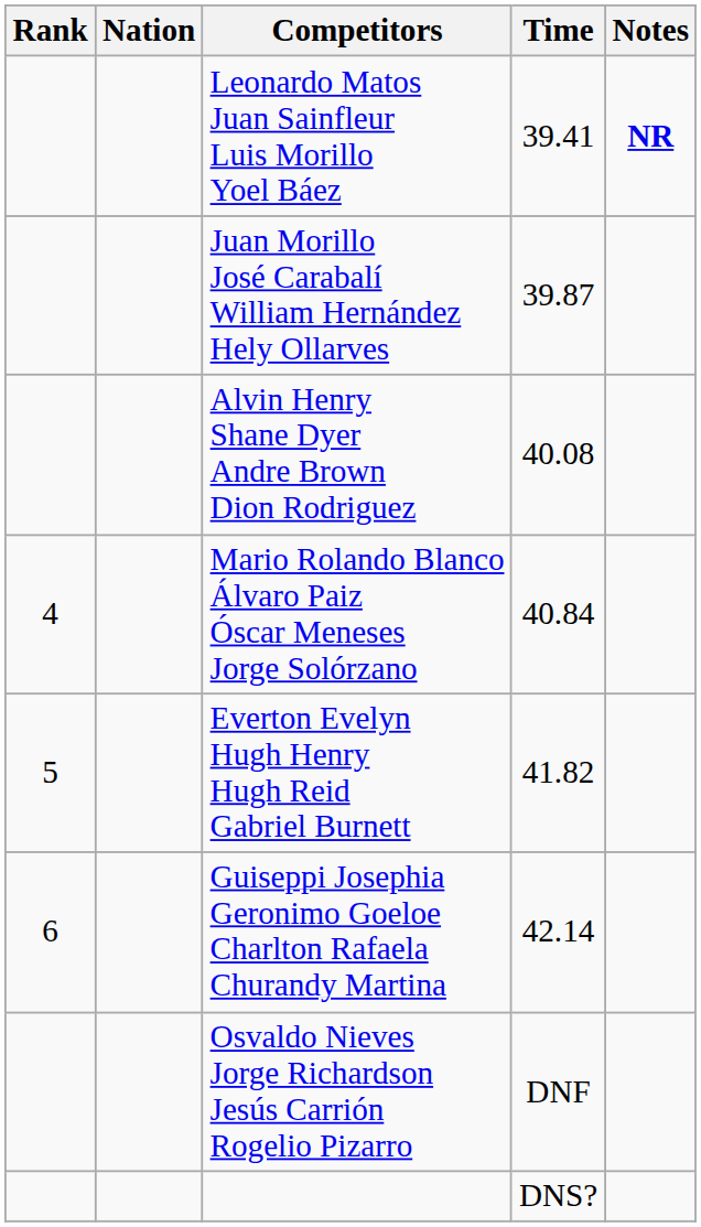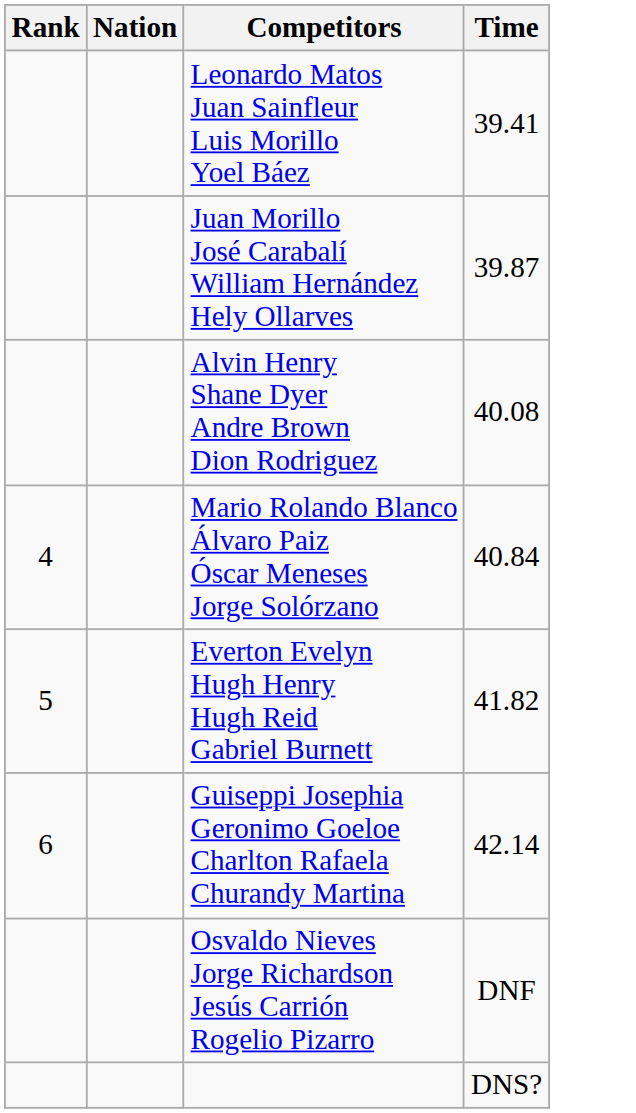 <table class="wikitable sortable" style="text-align:center">
 <tr>
 <th>Rank</th>
 <th>Nation</th>
 <th>Competitors</th>
 <th>Time</th>
-<th>Notes</th>
 </tr>
 <tr>
 <td></td>
 <td align=left></td>
 <td align=left><a href='#'>Leonardo Matos</a><br><a href='#'>Juan Sainfleur</a><br><a href='#'>Luis Morillo</a><br><a href='#'>Yoel Báez</a><br></td>
 <td>39.41</td>
-<td><strong><a href='#'>NR</a></strong></td>
 </tr>
 <tr>
 <td></td>
 <td align=left></td>
 <td align=left><a href='#'>Juan Morillo</a><br><a href='#'>José Carabalí</a><br><a href='#'>William Hernández</a><br><a href='#'>Hely Ollarves</a><br></td>
 <td>39.87</td>
-<td></td>
 </tr>
 <tr>
 <td></td>
 <td align=left></td>
 <td align=left><a href='#'>Alvin Henry</a><br><a href='#'>Shane Dyer</a><br><a href='#'>Andre Brown</a><br><a href='#'>Dion Rodriguez</a><br></td>
 <td>40.08</td>
-<td></td>
 </tr>
 <tr>
 <td>4</td>
 <td align=left></td>
 <td align=left><a href='#'>Mario Rolando Blanco</a><br><a href='#'>Álvaro Paiz</a><br><a href='#'>Óscar Meneses</a><br><a href='#'>Jorge Solórzano</a><br></td>
 <td>40.84</td>
-<td></td>
 </tr>
 <tr>
 <td>5</td>
 <td align=left></td>
 <td align=left><a href='#'>Everton Evelyn</a><br><a href='#'>Hugh Henry</a><br><a href='#'>Hugh Reid</a><br><a href='#'>Gabriel Burnett</a><br></td>
 <td>41.82</td>
-<td></td>
 </tr>
 <tr>
 <td>6</td>
 <td align=left></td>
 <td align=left><a href='#'>Guiseppi Josephia</a><br><a href='#'>Geronimo Goeloe</a><br><a href='#'>Charlton Rafaela</a><br><a href='#'>Churandy Martina</a><br></td>
 <td>42.14</td>
-<td></td>
 </tr>
 <tr>
 <td></td>
 <td align=left></td>
 <td align=left><a href='#'>Osvaldo Nieves</a><br><a href='#'>Jorge Richardson</a><br><a href='#'>Jesús Carrión</a><br><a href='#'>Rogelio Pizarro</a><br></td>
 <td>DNF</td>
-<td></td>
 </tr>
 <tr>
 <td></td>
 <td align=left></td>
 <td align=left></td>
 <td>DNS?</td>
-<td></td>
 </tr>
 </table>
